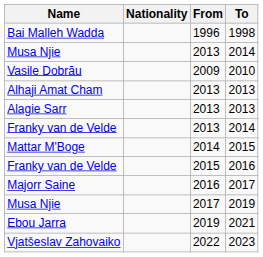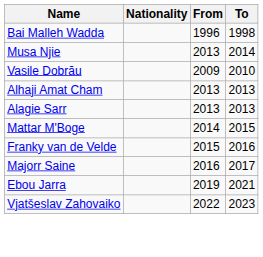 <table class="wikitable sortable">
 <tr>
 <th>Name</th>
 <th>Nationality</th>
 <th>From</th>
 <th class="unsortable">To</th>
 </tr>
 <tr>
 <td><a href='#'>Bai Malleh Wadda</a></td>
 <td></td>
 <td>1996</td>
 <td>1998</td>
 </tr>
 <tr>
 <td><a href='#'>Musa Njie</a></td>
 <td></td>
 <td>2013</td>
 <td>2014</td>
 </tr>
 <tr>
 <td><a href='#'>Vasile Dobrău</a></td>
 <td></td>
 <td>2009</td>
 <td>2010</td>
 </tr>
 <tr>
 <td><a href='#'>Alhaji Amat Cham</a></td>
 <td></td>
 <td>2013</td>
 <td>2013</td>
 </tr>
 <tr>
 <td><a href='#'>Alagie Sarr</a></td>
 <td></td>
 <td>2013</td>
 <td>2013</td>
 </tr>
 <tr>
-<td><a href='#'>Franky van de Velde</a></td>
-<td></td>
-<td>2013</td>
-<td>2014</td>
-</tr>
-<tr>
 <td><a href='#'>Mattar M'Boge</a></td>
 <td><br></td>
 <td>2014</td>
 <td>2015</td>
 </tr>
 <tr>
 <td><a href='#'>Franky van de Velde</a></td>
 <td></td>
 <td>2015</td>
 <td>2016</td>
 </tr>
 <tr>
 <td><a href='#'>Majorr Saine</a></td>
 <td></td>
 <td>2016</td>
 <td>2017</td>
 </tr>
 <tr>
-<td><a href='#'>Musa Njie</a></td>
-<td></td>
-<td>2017</td>
-<td>2019</td>
-</tr>
-<tr>
 <td><a href='#'>Ebou Jarra</a></td>
 <td></td>
 <td>2019</td>
 <td>2021</td>
 </tr>
 <tr>
 <td><a href='#'>Vjatšeslav Zahovaiko</a></td>
 <td></td>
 <td>2022</td>
 <td>2023</td>
 </tr>
 </table>
